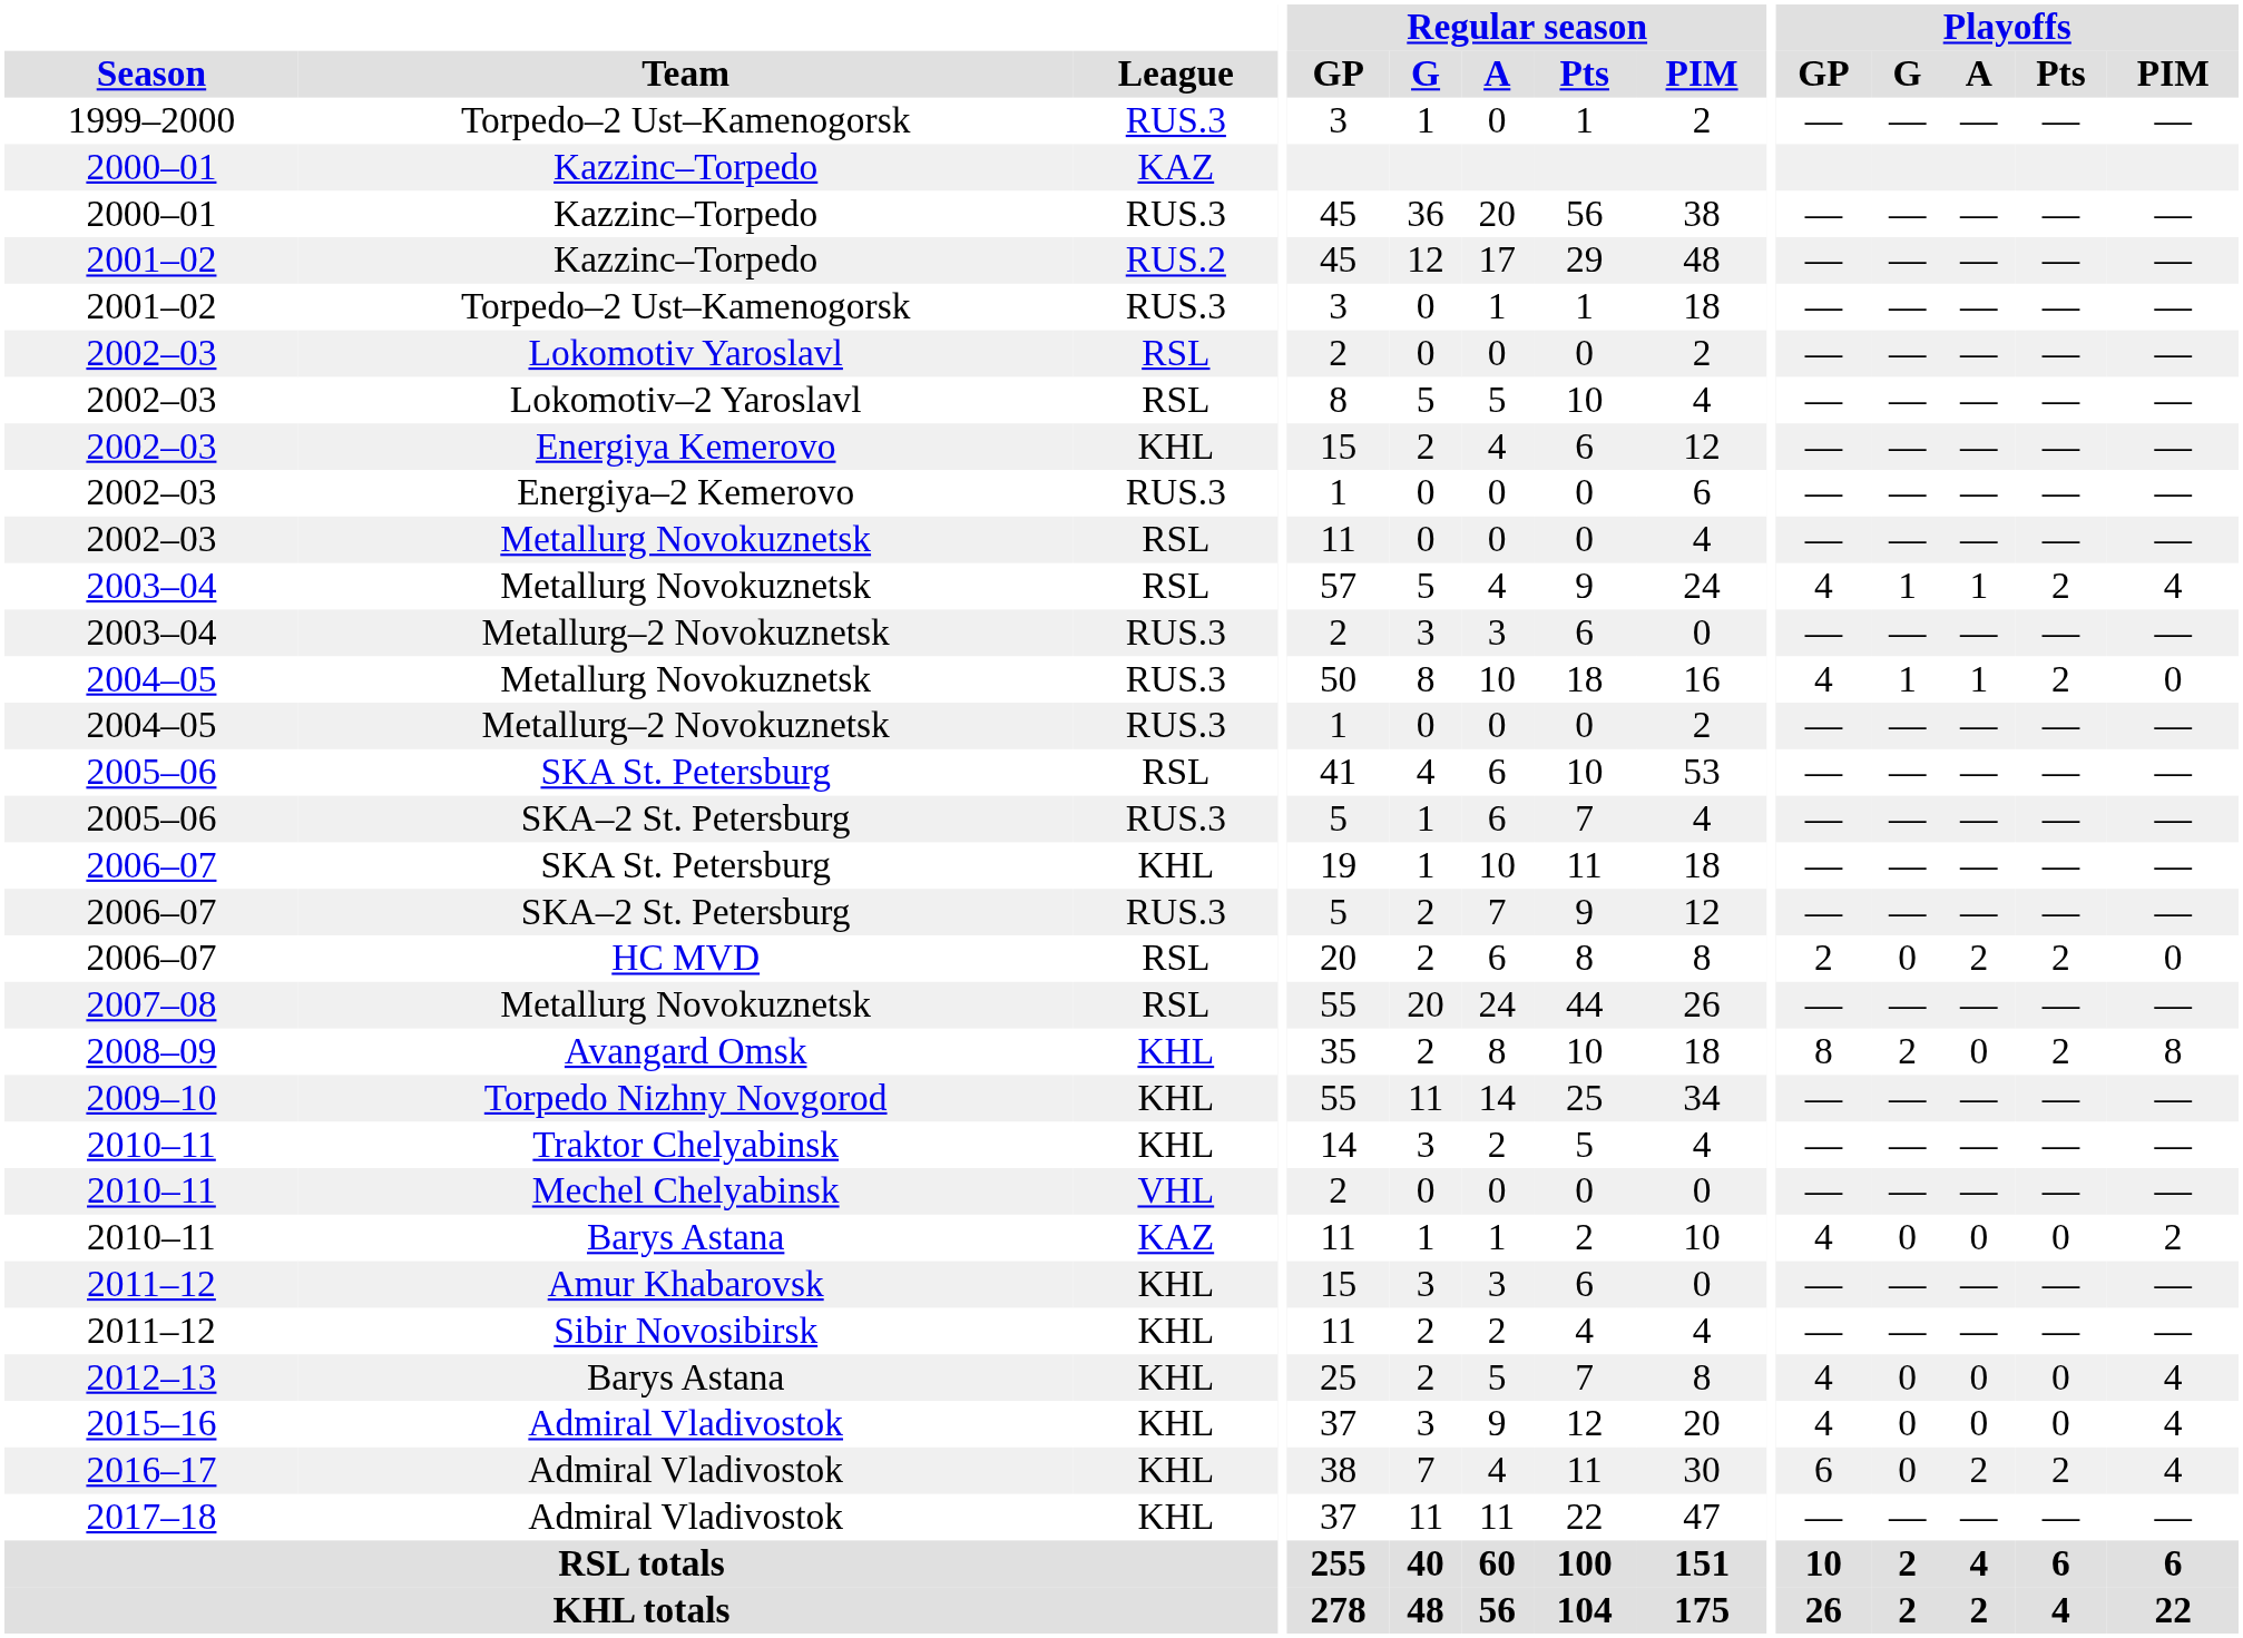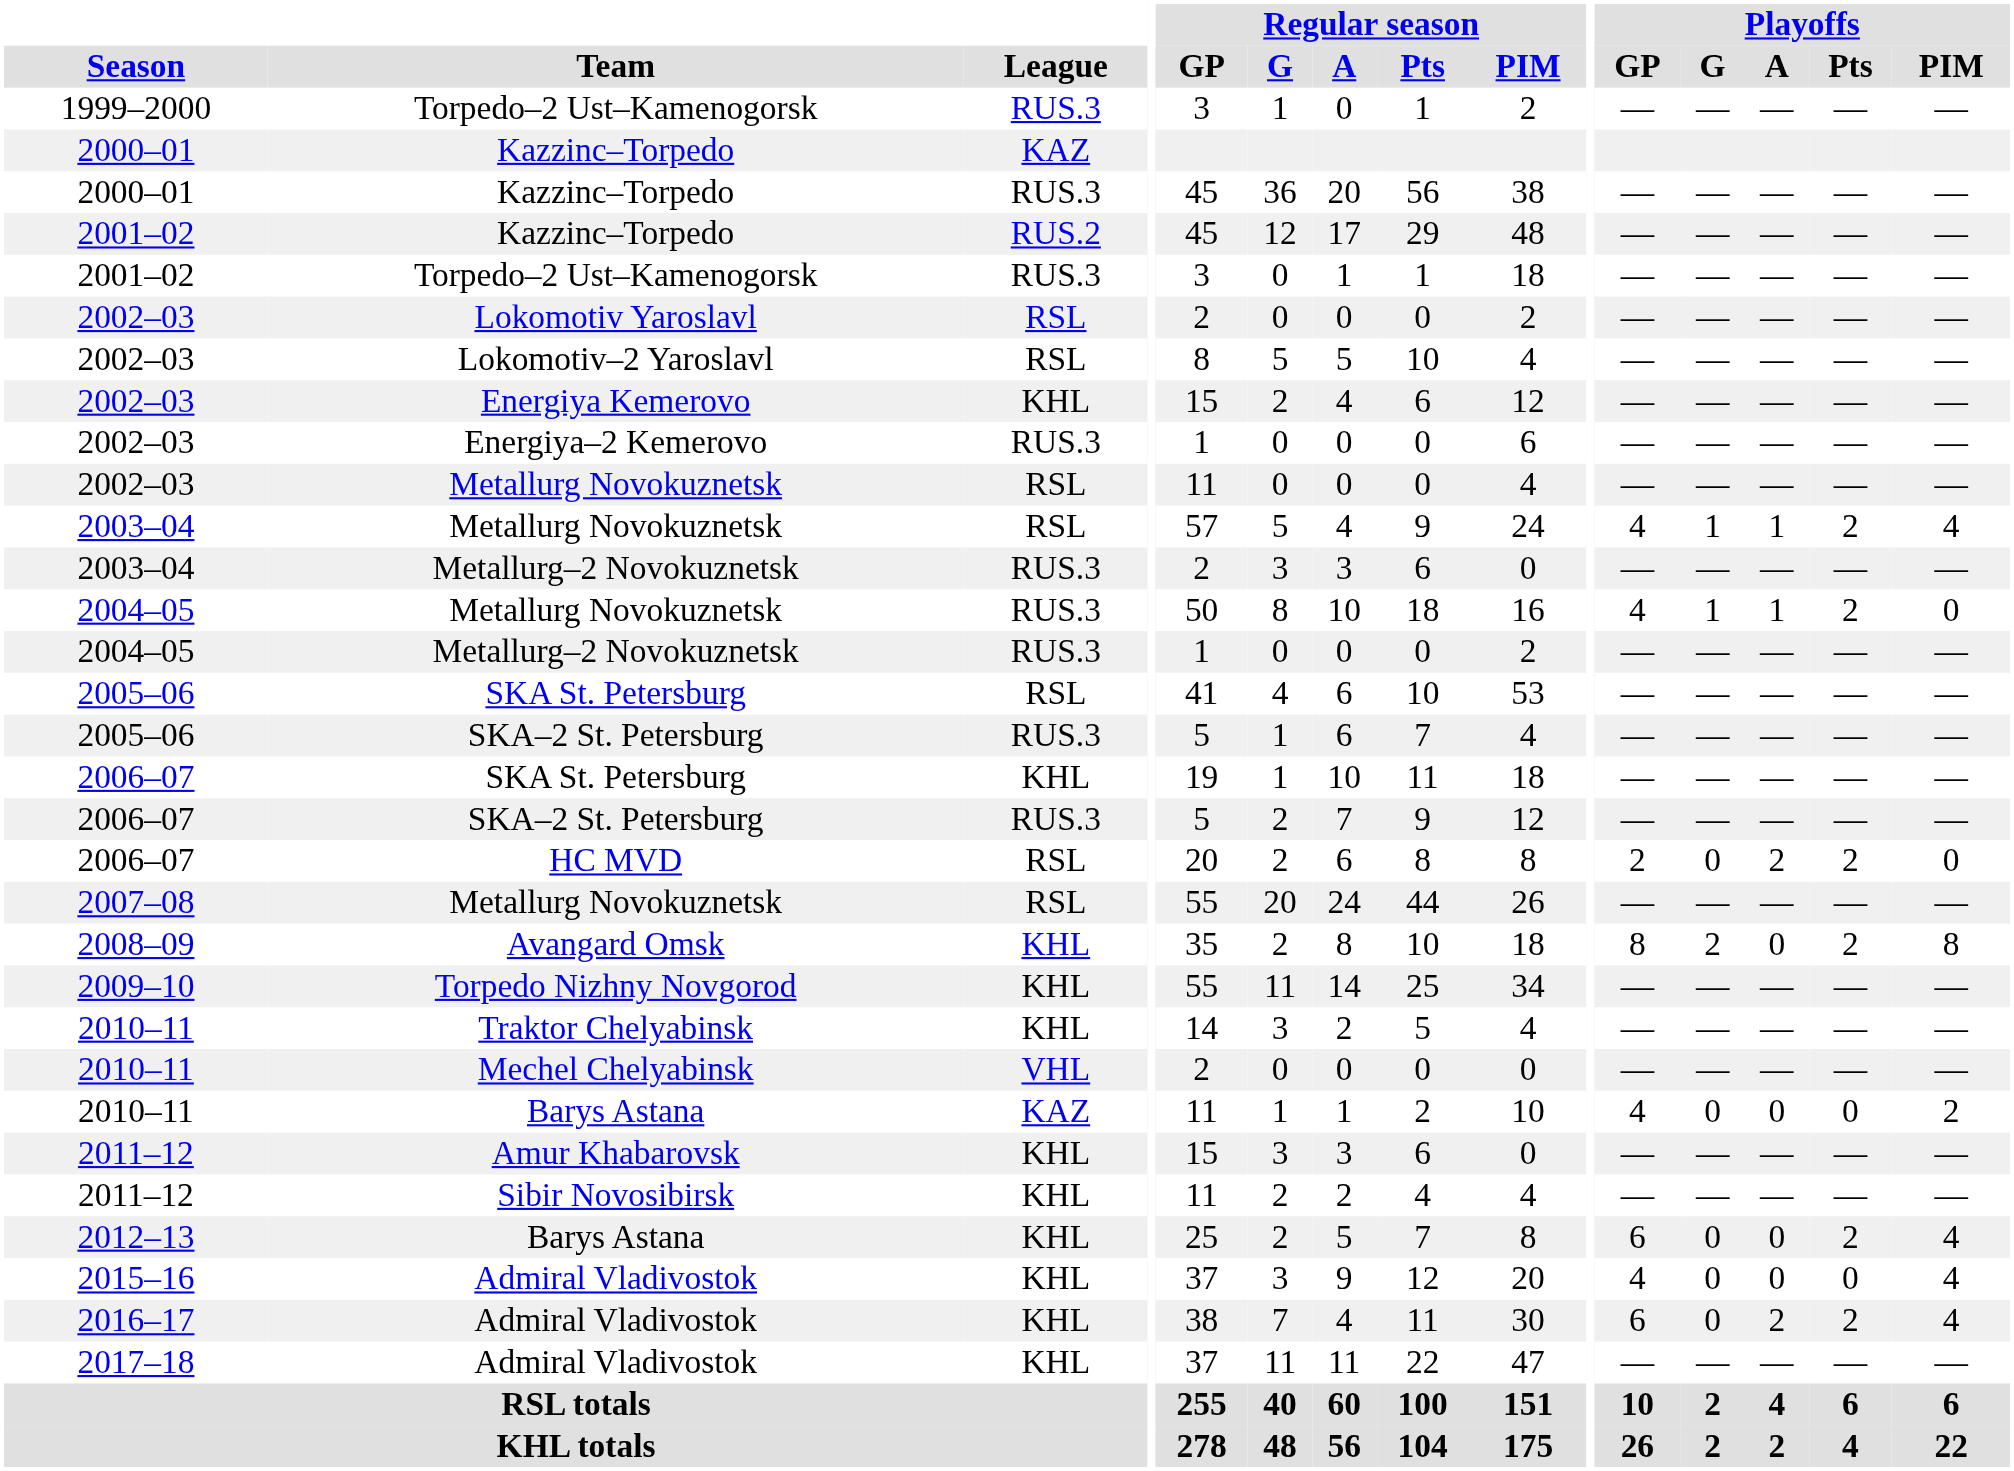 <table border="0" cellpadding="1" cellspacing="0" style="text-align:center; width:60em">
 <tr bgcolor="#e0e0e0">
 <th colspan="3" bgcolor="#ffffff"></th>
 <th rowspan="99" bgcolor="#ffffff"></th>
 <th colspan="5"><a href='#'>Regular season</a></th>
 <th rowspan="99" bgcolor="#ffffff"></th>
 <th colspan="5"><a href='#'>Playoffs</a></th>
 </tr>
 <tr bgcolor="#e0e0e0">
 <th><a href='#'>Season</a></th>
 <th>Team</th>
 <th>League</th>
 <th>GP</th>
 <th><a href='#'>G</a></th>
 <th><a href='#'>A</a></th>
 <th><a href='#'>Pts</a></th>
 <th><a href='#'>PIM</a></th>
 <th>GP</th>
 <th>G</th>
 <th>A</th>
 <th>Pts</th>
 <th>PIM</th>
 </tr>
 <tr>
 <td>1999–2000</td>
 <td>Torpedo–2 Ust–Kamenogorsk</td>
 <td><a href='#'>RUS.3</a></td>
 <td>3</td>
 <td>1</td>
 <td>0</td>
 <td>1</td>
 <td>2</td>
 <td>—</td>
 <td>—</td>
 <td>—</td>
 <td>—</td>
 <td>—</td>
 </tr>
 <tr bgcolor="#f0f0f0">
 <td><a href='#'>2000–01</a></td>
 <td><a href='#'>Kazzinc–Torpedo</a></td>
 <td><a href='#'>KAZ</a></td>
 <td></td>
 <td></td>
 <td></td>
 <td></td>
 <td></td>
 <td></td>
 <td></td>
 <td></td>
 <td></td>
 <td></td>
 </tr>
 <tr>
 <td>2000–01</td>
 <td>Kazzinc–Torpedo</td>
 <td>RUS.3</td>
 <td>45</td>
 <td>36</td>
 <td>20</td>
 <td>56</td>
 <td>38</td>
 <td>—</td>
 <td>—</td>
 <td>—</td>
 <td>—</td>
 <td>—</td>
 </tr>
 <tr bgcolor="#f0f0f0">
 <td><a href='#'>2001–02</a></td>
 <td>Kazzinc–Torpedo</td>
 <td><a href='#'>RUS.2</a></td>
 <td>45</td>
 <td>12</td>
 <td>17</td>
 <td>29</td>
 <td>48</td>
 <td>—</td>
 <td>—</td>
 <td>—</td>
 <td>—</td>
 <td>—</td>
 </tr>
 <tr>
 <td>2001–02</td>
 <td>Torpedo–2 Ust–Kamenogorsk</td>
 <td>RUS.3</td>
 <td>3</td>
 <td>0</td>
 <td>1</td>
 <td>1</td>
 <td>18</td>
 <td>—</td>
 <td>—</td>
 <td>—</td>
 <td>—</td>
 <td>—</td>
 </tr>
 <tr bgcolor="#f0f0f0">
 <td><a href='#'>2002–03</a></td>
 <td><a href='#'>Lokomotiv Yaroslavl</a></td>
 <td><a href='#'>RSL</a></td>
 <td>2</td>
 <td>0</td>
 <td>0</td>
 <td>0</td>
 <td>2</td>
 <td>—</td>
 <td>—</td>
 <td>—</td>
 <td>—</td>
 <td>—</td>
 </tr>
 <tr>
 <td>2002–03</td>
 <td>Lokomotiv–2 Yaroslavl</td>
 <td>RSL</td>
 <td>8</td>
 <td>5</td>
 <td>5</td>
 <td>10</td>
 <td>4</td>
 <td>—</td>
 <td>—</td>
 <td>—</td>
 <td>—</td>
 <td>—</td>
 </tr>
 <tr bgcolor="#f0f0f0">
 <td><a href='#'>2002–03</a></td>
 <td><a href='#'>Energiya Kemerovo</a></td>
 <td>KHL</td>
 <td>15</td>
 <td>2</td>
 <td>4</td>
 <td>6</td>
 <td>12</td>
 <td>—</td>
 <td>—</td>
 <td>—</td>
 <td>—</td>
 <td>—</td>
 </tr>
 <tr>
 <td>2002–03</td>
 <td>Energiya–2 Kemerovo</td>
 <td>RUS.3</td>
 <td>1</td>
 <td>0</td>
 <td>0</td>
 <td>0</td>
 <td>6</td>
 <td>—</td>
 <td>—</td>
 <td>—</td>
 <td>—</td>
 <td>—</td>
 </tr>
 <tr bgcolor="#f0f0f0">
 <td>2002–03</td>
 <td><a href='#'>Metallurg Novokuznetsk</a></td>
 <td>RSL</td>
 <td>11</td>
 <td>0</td>
 <td>0</td>
 <td>0</td>
 <td>4</td>
 <td>—</td>
 <td>—</td>
 <td>—</td>
 <td>—</td>
 <td>—</td>
 </tr>
 <tr>
 <td><a href='#'>2003–04</a></td>
 <td>Metallurg Novokuznetsk</td>
 <td>RSL</td>
 <td>57</td>
 <td>5</td>
 <td>4</td>
 <td>9</td>
 <td>24</td>
 <td>4</td>
 <td>1</td>
 <td>1</td>
 <td>2</td>
 <td>4</td>
 </tr>
 <tr bgcolor="#f0f0f0">
 <td>2003–04</td>
 <td>Metallurg–2 Novokuznetsk</td>
 <td>RUS.3</td>
 <td>2</td>
 <td>3</td>
 <td>3</td>
 <td>6</td>
 <td>0</td>
 <td>—</td>
 <td>—</td>
 <td>—</td>
 <td>—</td>
 <td>—</td>
 </tr>
 <tr>
 <td><a href='#'>2004–05</a></td>
 <td>Metallurg Novokuznetsk</td>
 <td>RUS.3</td>
 <td>50</td>
 <td>8</td>
 <td>10</td>
 <td>18</td>
 <td>16</td>
 <td>4</td>
 <td>1</td>
 <td>1</td>
 <td>2</td>
 <td>0</td>
 </tr>
 <tr bgcolor="#f0f0f0">
 <td>2004–05</td>
 <td>Metallurg–2 Novokuznetsk</td>
 <td>RUS.3</td>
 <td>1</td>
 <td>0</td>
 <td>0</td>
 <td>0</td>
 <td>2</td>
 <td>—</td>
 <td>—</td>
 <td>—</td>
 <td>—</td>
 <td>—</td>
 </tr>
 <tr>
 <td><a href='#'>2005–06</a></td>
 <td><a href='#'>SKA St. Petersburg</a></td>
 <td>RSL</td>
 <td>41</td>
 <td>4</td>
 <td>6</td>
 <td>10</td>
 <td>53</td>
 <td>—</td>
 <td>—</td>
 <td>—</td>
 <td>—</td>
 <td>—</td>
 </tr>
 <tr bgcolor="#f0f0f0">
 <td>2005–06</td>
 <td>SKA–2 St. Petersburg</td>
 <td>RUS.3</td>
 <td>5</td>
 <td>1</td>
 <td>6</td>
 <td>7</td>
 <td>4</td>
 <td>—</td>
 <td>—</td>
 <td>—</td>
 <td>—</td>
 <td>—</td>
 </tr>
 <tr>
 <td><a href='#'>2006–07</a></td>
 <td>SKA St. Petersburg</td>
 <td>KHL</td>
 <td>19</td>
 <td>1</td>
 <td>10</td>
 <td>11</td>
 <td>18</td>
 <td>—</td>
 <td>—</td>
 <td>—</td>
 <td>—</td>
 <td>—</td>
 </tr>
 <tr bgcolor="#f0f0f0">
 <td>2006–07</td>
 <td>SKA–2 St. Petersburg</td>
 <td>RUS.3</td>
 <td>5</td>
 <td>2</td>
 <td>7</td>
 <td>9</td>
 <td>12</td>
 <td>—</td>
 <td>—</td>
 <td>—</td>
 <td>—</td>
 <td>—</td>
 </tr>
 <tr>
 <td>2006–07</td>
 <td><a href='#'>HC MVD</a></td>
 <td>RSL</td>
 <td>20</td>
 <td>2</td>
 <td>6</td>
 <td>8</td>
 <td>8</td>
 <td>2</td>
 <td>0</td>
 <td>2</td>
 <td>2</td>
 <td>0</td>
 </tr>
 <tr bgcolor="#f0f0f0">
 <td><a href='#'>2007–08</a></td>
 <td>Metallurg Novokuznetsk</td>
 <td>RSL</td>
 <td>55</td>
 <td>20</td>
 <td>24</td>
 <td>44</td>
 <td>26</td>
 <td>—</td>
 <td>—</td>
 <td>—</td>
 <td>—</td>
 <td>—</td>
 </tr>
 <tr>
 <td><a href='#'>2008–09</a></td>
 <td><a href='#'>Avangard Omsk</a></td>
 <td><a href='#'>KHL</a></td>
 <td>35</td>
 <td>2</td>
 <td>8</td>
 <td>10</td>
 <td>18</td>
 <td>8</td>
 <td>2</td>
 <td>0</td>
 <td>2</td>
 <td>8</td>
 </tr>
 <tr bgcolor="#f0f0f0">
 <td><a href='#'>2009–10</a></td>
 <td><a href='#'>Torpedo Nizhny Novgorod</a></td>
 <td>KHL</td>
 <td>55</td>
 <td>11</td>
 <td>14</td>
 <td>25</td>
 <td>34</td>
 <td>—</td>
 <td>—</td>
 <td>—</td>
 <td>—</td>
 <td>—</td>
 </tr>
 <tr>
 <td><a href='#'>2010–11</a></td>
 <td><a href='#'>Traktor Chelyabinsk</a></td>
 <td>KHL</td>
 <td>14</td>
 <td>3</td>
 <td>2</td>
 <td>5</td>
 <td>4</td>
 <td>—</td>
 <td>—</td>
 <td>—</td>
 <td>—</td>
 <td>—</td>
 </tr>
 <tr bgcolor="#f0f0f0">
 <td><a href='#'>2010–11</a></td>
 <td><a href='#'>Mechel Chelyabinsk</a></td>
 <td><a href='#'>VHL</a></td>
 <td>2</td>
 <td>0</td>
 <td>0</td>
 <td>0</td>
 <td>0</td>
 <td>—</td>
 <td>—</td>
 <td>—</td>
 <td>—</td>
 <td>—</td>
 </tr>
 <tr>
 <td>2010–11</td>
 <td><a href='#'>Barys Astana</a></td>
 <td><a href='#'>KAZ</a></td>
 <td>11</td>
 <td>1</td>
 <td>1</td>
 <td>2</td>
 <td>10</td>
 <td>4</td>
 <td>0</td>
 <td>0</td>
 <td>0</td>
 <td>2</td>
 </tr>
 <tr bgcolor="#f0f0f0">
 <td><a href='#'>2011–12</a></td>
 <td><a href='#'>Amur Khabarovsk</a></td>
 <td>KHL</td>
 <td>15</td>
 <td>3</td>
 <td>3</td>
 <td>6</td>
 <td>0</td>
 <td>—</td>
 <td>—</td>
 <td>—</td>
 <td>—</td>
 <td>—</td>
 </tr>
 <tr>
 <td>2011–12</td>
 <td><a href='#'>Sibir Novosibirsk</a></td>
 <td>KHL</td>
 <td>11</td>
 <td>2</td>
 <td>2</td>
 <td>4</td>
 <td>4</td>
 <td>—</td>
 <td>—</td>
 <td>—</td>
 <td>—</td>
 <td>—</td>
 </tr>
 <tr bgcolor="#f0f0f0">
 <td><a href='#'>2012–13</a></td>
 <td>Barys Astana</td>
 <td>KHL</td>
 <td>25</td>
 <td>2</td>
 <td>5</td>
 <td>7</td>
 <td>8</td>
-<td>4</td>
+<td>6</td>
 <td>0</td>
 <td>0</td>
-<td>0</td>
+<td>2</td>
 <td>4</td>
 </tr>
 <tr>
 <td><a href='#'>2015–16</a></td>
 <td><a href='#'>Admiral Vladivostok</a></td>
 <td>KHL</td>
 <td>37</td>
 <td>3</td>
 <td>9</td>
 <td>12</td>
 <td>20</td>
 <td>4</td>
 <td>0</td>
 <td>0</td>
 <td>0</td>
 <td>4</td>
 </tr>
 <tr bgcolor="#f0f0f0">
 <td><a href='#'>2016–17</a></td>
 <td>Admiral Vladivostok</td>
 <td>KHL</td>
 <td>38</td>
 <td>7</td>
 <td>4</td>
 <td>11</td>
 <td>30</td>
 <td>6</td>
 <td>0</td>
 <td>2</td>
 <td>2</td>
 <td>4</td>
 </tr>
 <tr>
 <td><a href='#'>2017–18</a></td>
 <td>Admiral Vladivostok</td>
 <td>KHL</td>
 <td>37</td>
 <td>11</td>
 <td>11</td>
 <td>22</td>
 <td>47</td>
 <td>—</td>
 <td>—</td>
 <td>—</td>
 <td>—</td>
 <td>—</td>
 </tr>
 <tr bgcolor="#e0e0e0">
 <th colspan="3">RSL totals</th>
 <th>255</th>
 <th>40</th>
 <th>60</th>
 <th>100</th>
 <th>151</th>
 <th>10</th>
 <th>2</th>
 <th>4</th>
 <th>6</th>
 <th>6</th>
 </tr>
 <tr bgcolor="#e0e0e0">
 <th colspan="3">KHL totals</th>
 <th>278</th>
 <th>48</th>
 <th>56</th>
 <th>104</th>
 <th>175</th>
 <th>26</th>
 <th>2</th>
 <th>2</th>
 <th>4</th>
 <th>22</th>
 </tr>
 </table>
